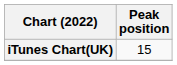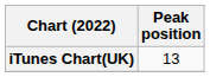 <table class="wikitable sortable plainrowheaders" style="text-align:center">
 <tr>
 <th scope="col">Chart (2022)</th>
 <th scope="col">Peak<br>position</th>
 </tr>
 <tr>
 <th scope="row">iTunes Chart(UK)</th>
-<td>15</td>
+<td>13</td>
 </tr>
 <tr>
 </tr>
 </table>
